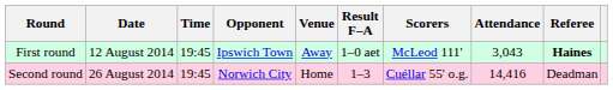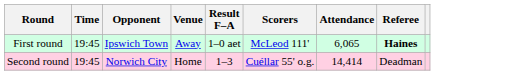 <table class="wikitable sortable" style="text-align:center">
 <tr>
 <th>Round</th>
-<th>Date</th>
 <th>Time</th>
 <th>Opponent</th>
 <th>Venue</th>
 <th>Result<br>F–A</th>
 <th class="unsortable">Scorers</th>
 <th>Attendance</th>
 <th>Referee</th>
 <th class="unsortable"></th>
 </tr>
 <tr bgcolor="#d0ffe3">
 <td>First round</td>
-<td>12 August 2014</td>
 <td>19:45</td>
 <td><a href='#'>Ipswich Town</a></td>
 <td><a href='#'>Away</a></td>
 <td>1–0 aet</td>
 <td><a href='#'>McLeod</a> 111'</td>
-<td>3,043</td>
+<td>6,065</td>
 <td><strong>Haines</strong></td>
 <td></td>
 </tr>
 <tr bgcolor="#ffd0e3">
 <td>Second round</td>
-<td>26 August 2014</td>
 <td>19:45</td>
 <td><a href='#'>Norwich City</a></td>
 <td>Home</td>
 <td>1–3</td>
 <td><a href='#'>Cuéllar</a> 55' o.g.</td>
-<td>14,416</td>
+<td>14,414</td>
 <td>Deadman</td>
 <td></td>
 </tr>
 </table>
